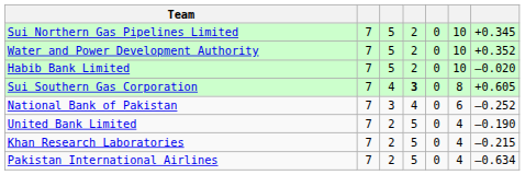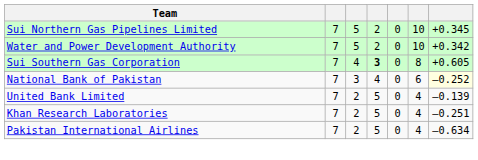 <table class="wikitable" style="text-align:center">
 <tr>
 <th style="width:400px">Team</th>
 <th width="20"></th>
 <th width="20"></th>
 <th width="20"></th>
 <th width="20"></th>
 <th width="20"></th>
 <th width="50"></th>
 </tr>
 <tr style="background:#cfc">
 <td style="text-align:left;"><a href='#'>Sui Northern Gas Pipelines Limited</a></td>
 <td>7</td>
 <td>5</td>
 <td>2</td>
 <td>0</td>
 <td>10</td>
 <td>+0.345</td>
 </tr>
 <tr style="background:#cfc">
 <td style="text-align:left;"><a href='#'>Water and Power Development Authority</a></td>
 <td>7</td>
 <td>5</td>
 <td>2</td>
 <td>0</td>
 <td>10</td>
-<td>+0.352</td>
-</tr>
-<tr style="background:#cfc">
-<td style="text-align:left;"><a href='#'>Habib Bank Limited</a></td>
-<td>7</td>
-<td>5</td>
-<td>2</td>
-<td>0</td>
-<td>10</td>
-<td>–0.020</td>
+<td>+0.342</td>
 </tr>
 <tr style="background:#cfc">
 <td style="text-align:left;"><a href='#'>Sui Southern Gas Corporation</a></td>
 <td>7</td>
 <td>4</td>
 <td><strong>3</strong></td>
 <td>0</td>
 <td>8</td>
 <td>+0.605</td>
 </tr>
 <tr>
 <td style="text-align:left;"><a href='#'>National Bank of Pakistan</a></td>
 <td>7</td>
 <td>3</td>
 <td>4</td>
 <td>0</td>
 <td>6</td>
-<td>–0.252</td>
+<td style="background: lightyellow;">–0.252</td>
 </tr>
 <tr>
 <td style="text-align:left;"><a href='#'>United Bank Limited</a></td>
 <td>7</td>
 <td>2</td>
 <td>5</td>
 <td>0</td>
 <td>4</td>
-<td>–0.190</td>
+<td>–0.139</td>
 </tr>
 <tr>
 <td style="text-align:left;"><a href='#'>Khan Research Laboratories</a></td>
 <td>7</td>
 <td>2</td>
 <td>5</td>
 <td>0</td>
 <td>4</td>
-<td>–0.215</td>
+<td>–0.251</td>
 </tr>
 <tr>
 <td style="text-align:left;"><a href='#'>Pakistan International Airlines</a></td>
 <td>7</td>
 <td>2</td>
 <td>5</td>
 <td>0</td>
 <td>4</td>
 <td>–0.634</td>
 </tr>
 </table>
